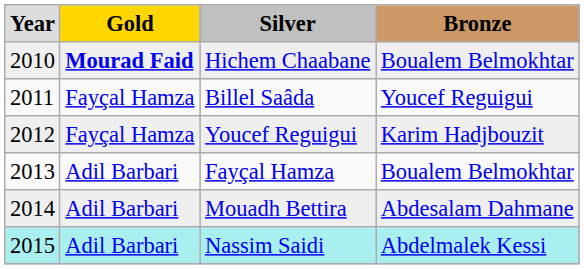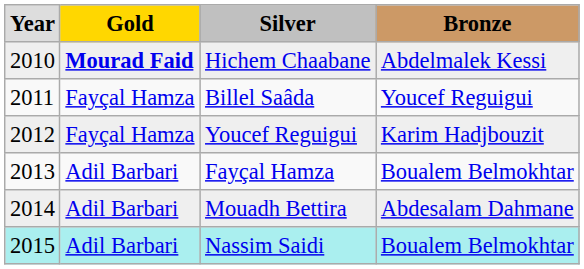 <table class="wikitable sortable" style="font-size:95%">
 <tr style="text-align:center; background:#e4e4e4; font-weight:bold;">
 <td style="background:#ddd; ">Year</td>
 <td style="background:gold; ">Gold</td>
 <td style="background:silver; ">Silver</td>
 <td style="background:#c96; ">Bronze</td>
 </tr>
 <tr bgcolor="#EFEFEF">
 <td>2010</td>
 <td><strong><a href='#'>Mourad Faid</a></strong></td>
 <td><a href='#'>Hichem  Chaabane</a></td>
-<td><a href='#'>Boualem Belmokhtar</a></td>
+<td><a href='#'>Abdelmalek Kessi</a></td>
 </tr>
 <tr>
 <td>2011</td>
 <td><a href='#'>Fayçal Hamza</a></td>
 <td><a href='#'>Billel Saâda</a></td>
 <td><a href='#'>Youcef Reguigui</a></td>
 </tr>
 <tr bgcolor="#EFEFEF">
 <td>2012</td>
 <td><a href='#'>Fayçal Hamza</a></td>
 <td><a href='#'>Youcef Reguigui</a></td>
 <td><a href='#'>Karim Hadjbouzit</a></td>
 </tr>
 <tr>
 <td>2013</td>
 <td><a href='#'>Adil Barbari</a></td>
 <td><a href='#'>Fayçal Hamza</a></td>
 <td><a href='#'>Boualem Belmokhtar</a></td>
 </tr>
 <tr bgcolor="#EFEFEF">
 <td>2014</td>
 <td><a href='#'>Adil Barbari</a></td>
 <td><a href='#'>Mouadh Bettira</a></td>
 <td><a href='#'>Abdesalam Dahmane</a></td>
 </tr>
 <tr bgcolor="#AAEFEF">
 <td>2015</td>
 <td><a href='#'>Adil Barbari</a></td>
 <td><a href='#'>Nassim Saidi</a></td>
-<td><a href='#'>Abdelmalek Kessi</a></td>
+<td><a href='#'>Boualem Belmokhtar</a></td>
 </tr>
 </table>
